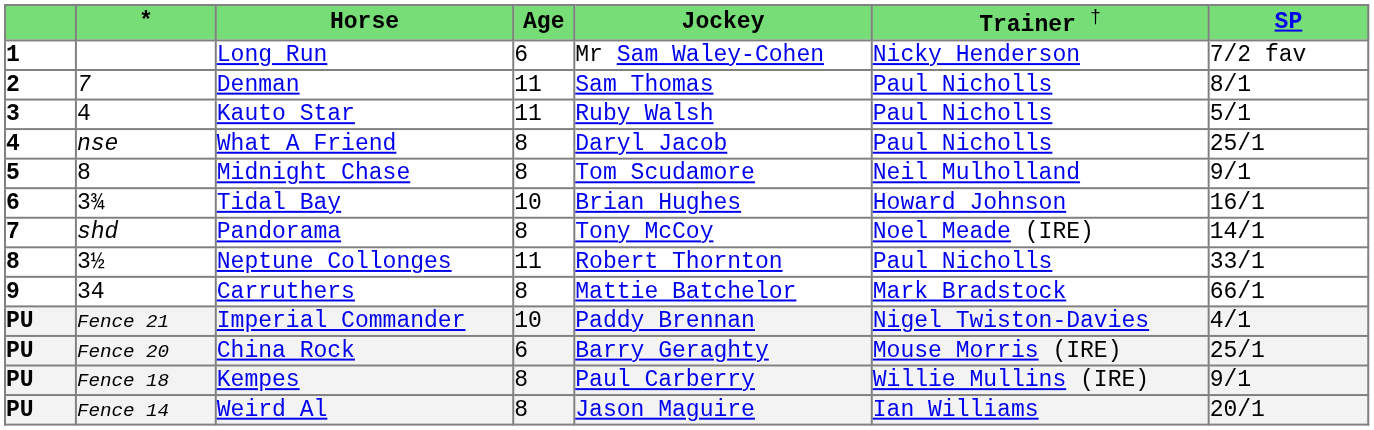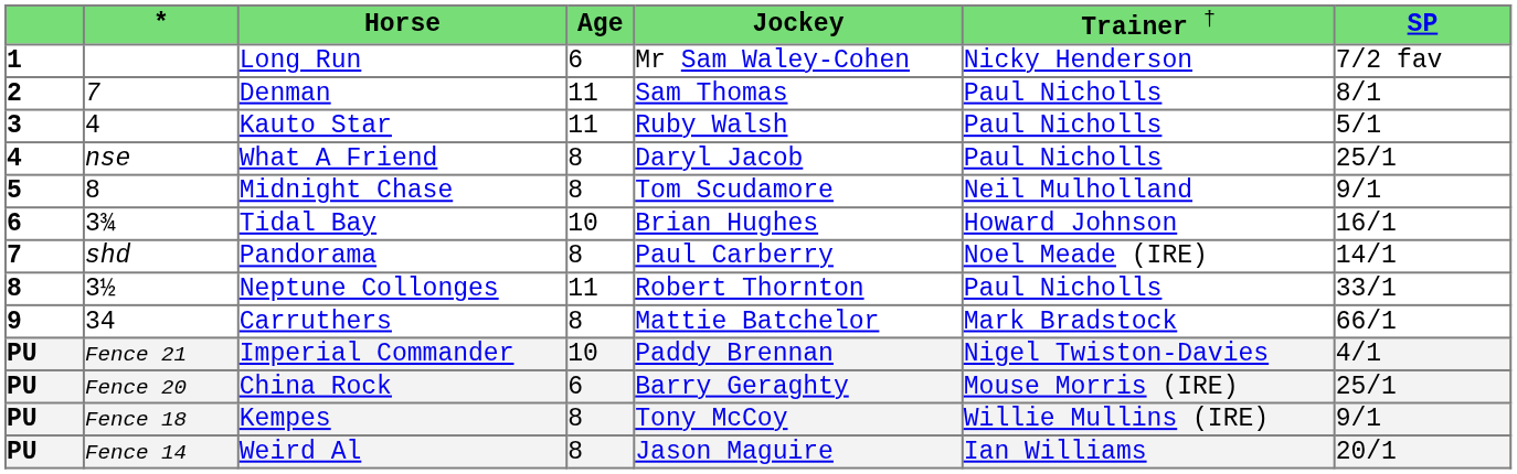 <table border="1" cellpadding="0" style="border-collapse: collapse; font-size:90%">
 <tr bgcolor="#77dd77" align="center">
 <td width="35px"></td>
 <td width="70px"><strong>*</strong></td>
 <td width="150px"><strong>Horse</strong></td>
 <td width="30px"><strong>Age</strong></td>
 <td width="150px"><strong>Jockey</strong></td>
 <td width="170px"><strong>Trainer</strong> <sup>†</sup></td>
 <td width="80px"><strong><a href='#'>SP</a></strong></td>
 </tr>
 <tr>
 <td><strong>1</strong></td>
 <td></td>
 <td><a href='#'>Long Run</a></td>
 <td>6</td>
 <td>Mr <a href='#'>Sam Waley-Cohen</a></td>
 <td><a href='#'>Nicky Henderson</a></td>
 <td>7/2 fav</td>
 </tr>
 <tr>
 <td><strong>2</strong></td>
 <td><em>7</em></td>
 <td><a href='#'>Denman</a></td>
 <td>11</td>
 <td><a href='#'>Sam Thomas</a></td>
 <td><a href='#'>Paul Nicholls</a></td>
 <td>8/1</td>
 </tr>
 <tr>
 <td><strong>3</strong></td>
 <td>4</td>
 <td><a href='#'>Kauto Star</a></td>
 <td>11</td>
 <td><a href='#'>Ruby Walsh</a></td>
 <td><a href='#'>Paul Nicholls</a></td>
 <td>5/1</td>
 </tr>
 <tr>
 <td><strong>4</strong></td>
 <td><em>nse</em></td>
 <td><a href='#'>What A Friend</a></td>
 <td>8</td>
 <td><a href='#'>Daryl Jacob</a></td>
 <td><a href='#'>Paul Nicholls</a></td>
 <td>25/1</td>
 </tr>
 <tr>
 <td><strong>5</strong></td>
 <td>8</td>
 <td><a href='#'>Midnight Chase</a></td>
 <td>8</td>
 <td><a href='#'>Tom Scudamore</a></td>
 <td><a href='#'>Neil Mulholland</a></td>
 <td>9/1</td>
 </tr>
 <tr>
 <td><strong>6</strong></td>
 <td>3¾</td>
 <td><a href='#'>Tidal Bay</a></td>
 <td>10</td>
 <td><a href='#'>Brian Hughes</a></td>
 <td><a href='#'>Howard Johnson</a></td>
 <td>16/1</td>
 </tr>
 <tr>
 <td><strong>7</strong></td>
 <td><em>shd</em></td>
 <td><a href='#'>Pandorama</a></td>
 <td>8</td>
-<td><a href='#'>Tony McCoy</a></td>
+<td><a href='#'>Paul Carberry</a></td>
 <td><a href='#'>Noel Meade</a> (IRE)</td>
 <td>14/1</td>
 </tr>
 <tr>
 <td><strong>8</strong></td>
 <td>3½</td>
 <td><a href='#'>Neptune Collonges</a></td>
 <td>11</td>
 <td><a href='#'>Robert Thornton</a></td>
 <td><a href='#'>Paul Nicholls</a></td>
 <td>33/1</td>
 </tr>
 <tr>
 <td><strong>9</strong></td>
 <td>34</td>
 <td><a href='#'>Carruthers</a></td>
 <td>8</td>
 <td><a href='#'>Mattie Batchelor</a></td>
 <td><a href='#'>Mark Bradstock</a></td>
 <td>66/1</td>
 </tr>
 <tr bgcolor="#f3f3f3">
 <td><strong>PU</strong></td>
 <td><small><em>Fence 21</em></small></td>
 <td><a href='#'>Imperial Commander</a></td>
 <td>10</td>
 <td><a href='#'>Paddy Brennan</a></td>
 <td><a href='#'>Nigel Twiston-Davies</a></td>
 <td>4/1</td>
 </tr>
 <tr bgcolor="#f3f3f3">
 <td><strong>PU</strong></td>
 <td><small><em>Fence 20</em></small></td>
 <td><a href='#'>China Rock</a></td>
 <td>6</td>
 <td><a href='#'>Barry Geraghty</a></td>
 <td><a href='#'>Mouse Morris</a> (IRE)</td>
 <td>25/1</td>
 </tr>
 <tr bgcolor="#f3f3f3">
 <td><strong>PU</strong></td>
 <td><small><em>Fence 18</em></small></td>
 <td><a href='#'>Kempes</a></td>
 <td>8</td>
-<td><a href='#'>Paul Carberry</a></td>
+<td><a href='#'>Tony McCoy</a></td>
 <td><a href='#'>Willie Mullins</a> (IRE)</td>
 <td>9/1</td>
 </tr>
 <tr bgcolor="#f3f3f3">
 <td><strong>PU</strong></td>
 <td><small><em>Fence 14</em></small></td>
 <td><a href='#'>Weird Al</a></td>
 <td>8</td>
 <td><a href='#'>Jason Maguire</a></td>
 <td><a href='#'>Ian Williams</a></td>
 <td>20/1</td>
 </tr>
 </table>
